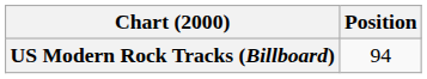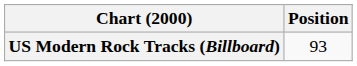 <table class="wikitable plainrowheaders" style="text-align:center">
 <tr>
 <th scope="col">Chart (2000)</th>
 <th scope="col">Position</th>
 </tr>
 <tr>
 <th scope="row">US Modern Rock Tracks (<em>Billboard</em>)</th>
-<td>94</td>
+<td>93</td>
 </tr>
 </table>
